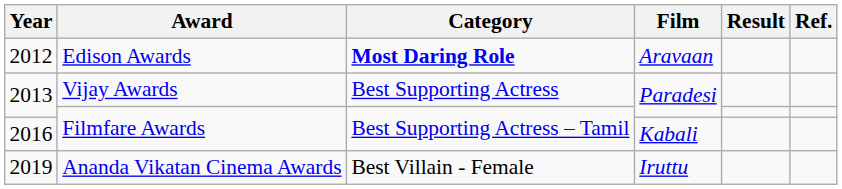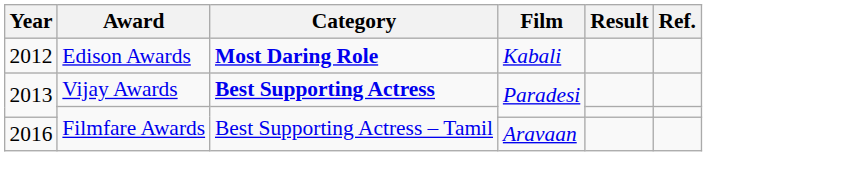 <table class="wikitable">
 <tr>
 <th>Year</th>
 <th>Award</th>
 <th>Category</th>
 <th>Film</th>
 <th>Result</th>
 <th>Ref.</th>
 </tr>
 <tr>
 <td>2012</td>
 <td><a href='#'>Edison Awards</a></td>
 <td><strong><a href='#'>Most Daring Role</a></strong></td>
-<td><em><a href='#'>Aravaan</a></em></td>
+<td><em><a href='#'>Kabali</a></em></td>
 <td></td>
 <td></td>
 </tr>
 <tr>
 <td rowspan="2">2013</td>
 <td><a href='#'>Vijay Awards</a></td>
-<td><a href='#'>Best Supporting Actress</a></td>
+<td><strong><a href='#'>Best Supporting Actress</a></strong></td>
 <td rowspan="2"><em><a href='#'>Paradesi</a></em></td>
 <td></td>
 <td></td>
 </tr>
 <tr>
 <td rowspan="2"><a href='#'>Filmfare Awards</a></td>
 <td rowspan="2"><a href='#'>Best Supporting Actress – Tamil</a></td>
 <td></td>
 <td></td>
 </tr>
 <tr>
 <td>2016</td>
-<td><em><a href='#'>Kabali</a></em></td>
-<td></td>
-<td></td>
-</tr>
-<tr>
-<td>2019</td>
-<td><a href='#'>Ananda Vikatan Cinema Awards</a></td>
-<td>Best Villain - Female</td>
-<td><em><a href='#'>Iruttu</a></em></td>
+<td><em><a href='#'>Aravaan</a></em></td>
 <td></td>
 <td></td>
 </tr>
 </table>
